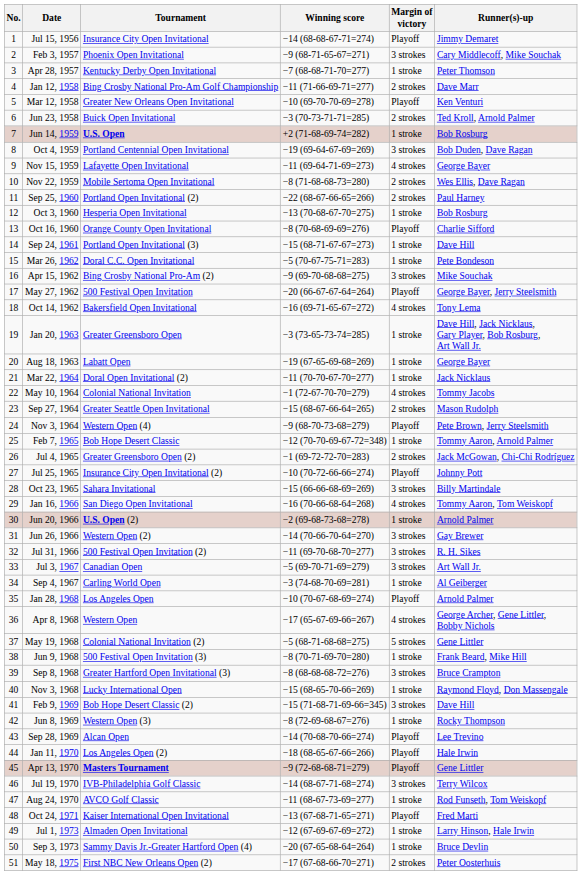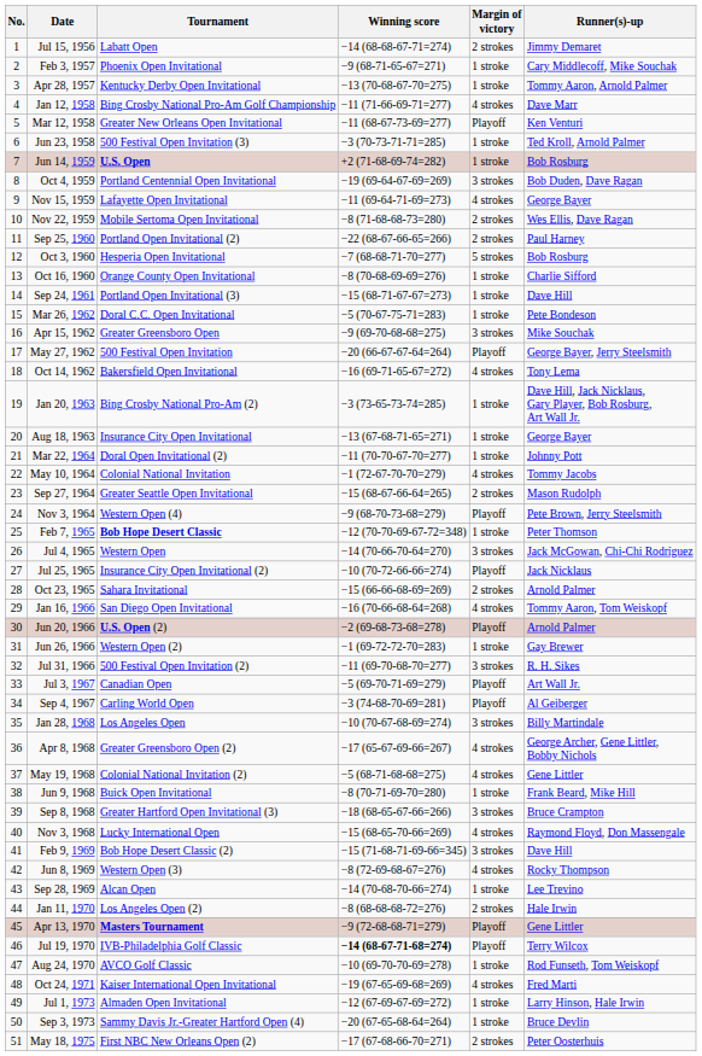 <table class="wikitable" style="font-size:95%;">
 <tr>
 <th>No.</th>
 <th>Date</th>
 <th>Tournament</th>
 <th>Winning score</th>
 <th>Margin of<br>victory</th>
 <th>Runner(s)-up</th>
 </tr>
 <tr>
 <td align=center>1</td>
 <td align=right>Jul 15, 1956</td>
-<td><a href='#'>Insurance City Open Invitational</a></td>
+<td><a href='#'>Labatt Open</a></td>
 <td>−14 (68-68-67-71=274)</td>
-<td>Playoff</td>
+<td>2 strokes</td>
 <td> <a href='#'>Jimmy Demaret</a></td>
 </tr>
 <tr>
 <td align=center>2</td>
 <td align=right>Feb 3, 1957</td>
 <td><a href='#'>Phoenix Open Invitational</a></td>
 <td>−9 (68-71-65-67=271)</td>
-<td>3 strokes</td>
+<td>1 stroke</td>
 <td> <a href='#'>Cary Middlecoff</a>,  <a href='#'>Mike Souchak</a></td>
 </tr>
 <tr>
 <td align=center>3</td>
 <td align=right>Apr 28, 1957</td>
 <td><a href='#'>Kentucky Derby Open Invitational</a></td>
-<td>−7 (68-68-71-70=277)</td>
+<td>−13 (70-68-67-70=275)</td>
 <td>1 stroke</td>
-<td> <a href='#'>Peter Thomson</a></td>
+<td> <a href='#'>Tommy Aaron</a>,  <a href='#'>Arnold Palmer</a></td>
 </tr>
 <tr>
 <td align=center>4</td>
 <td align=right>Jan 12, <a href='#'>1958</a></td>
 <td><a href='#'>Bing Crosby National Pro-Am Golf Championship</a></td>
 <td>−11 (71-66-69-71=277)</td>
-<td>2 strokes</td>
+<td>4 strokes</td>
 <td> <a href='#'>Dave Marr</a></td>
 </tr>
 <tr>
 <td align=center>5</td>
 <td align=right>Mar 12, 1958</td>
 <td><a href='#'>Greater New Orleans Open Invitational</a></td>
-<td>−10 (69-70-70-69=278)</td>
+<td>−11 (68-67-73-69=277)</td>
 <td>Playoff</td>
 <td> <a href='#'>Ken Venturi</a></td>
 </tr>
 <tr>
 <td align=center>6</td>
 <td align=right>Jun 23, 1958</td>
-<td><a href='#'>Buick Open Invitational</a></td>
+<td><a href='#'>500 Festival Open Invitation</a> (3)</td>
 <td>−3 (70-73-71-71=285)</td>
-<td>2 strokes</td>
+<td>1 stroke</td>
 <td> <a href='#'>Ted Kroll</a>,  <a href='#'>Arnold Palmer</a></td>
 </tr>
 <tr style="background:#e5d1cb;">
 <td align=center>7</td>
 <td align=right>Jun 14, <a href='#'>1959</a></td>
 <td><strong><a href='#'>U.S. Open</a></strong></td>
 <td>+2 (71-68-69-74=282)</td>
 <td>1 stroke</td>
 <td> <a href='#'>Bob Rosburg</a></td>
 </tr>
 <tr>
 <td align=center>8</td>
 <td align=right>Oct 4, 1959</td>
 <td><a href='#'>Portland Centennial Open Invitational</a></td>
 <td>−19 (69-64-67-69=269)</td>
 <td>3 strokes</td>
 <td> <a href='#'>Bob Duden</a>,  <a href='#'>Dave Ragan</a></td>
 </tr>
 <tr>
 <td align=center>9</td>
 <td align=right>Nov 15, 1959</td>
 <td><a href='#'>Lafayette Open Invitational</a></td>
 <td>−11 (69-64-71-69=273)</td>
 <td>4 strokes</td>
 <td> <a href='#'>George Bayer</a></td>
 </tr>
 <tr>
 <td align=center>10</td>
 <td align=right>Nov 22, 1959</td>
 <td><a href='#'>Mobile Sertoma Open Invitational</a></td>
 <td>−8 (71-68-68-73=280)</td>
 <td>2 strokes</td>
 <td> <a href='#'>Wes Ellis</a>,  <a href='#'>Dave Ragan</a></td>
 </tr>
 <tr>
 <td align=center>11</td>
 <td align=right>Sep 25, <a href='#'>1960</a></td>
 <td><a href='#'>Portland Open Invitational</a> (2)</td>
 <td>−22 (68-67-66-65=266)</td>
 <td>2 strokes</td>
 <td> <a href='#'>Paul Harney</a></td>
 </tr>
 <tr>
 <td align=center>12</td>
 <td align=right>Oct 3, 1960</td>
 <td><a href='#'>Hesperia Open Invitational</a></td>
-<td>−13 (70-68-67-70=275)</td>
-<td>1 stroke</td>
+<td>−7 (68-68-71-70=277)</td>
+<td>5 strokes</td>
 <td> <a href='#'>Bob Rosburg</a></td>
 </tr>
 <tr>
 <td align=center>13</td>
 <td align=right>Oct 16, 1960</td>
 <td><a href='#'>Orange County Open Invitational</a></td>
 <td>−8 (70-68-69-69=276)</td>
-<td>Playoff</td>
+<td>1 stroke</td>
 <td> <a href='#'>Charlie Sifford</a></td>
 </tr>
 <tr>
 <td align=center>14</td>
 <td align=right>Sep 24, <a href='#'>1961</a></td>
 <td><a href='#'>Portland Open Invitational</a> (3)</td>
 <td>−15 (68-71-67-67=273)</td>
 <td>1 stroke</td>
 <td> <a href='#'>Dave Hill</a></td>
 </tr>
 <tr>
 <td align=center>15</td>
 <td align=right>Mar 26, <a href='#'>1962</a></td>
 <td><a href='#'>Doral C.C. Open Invitational</a></td>
 <td>−5 (70-67-75-71=283)</td>
 <td>1 stroke</td>
 <td> <a href='#'>Pete Bondeson</a></td>
 </tr>
 <tr>
 <td align=center>16</td>
 <td align=right>Apr 15, 1962</td>
-<td><a href='#'>Bing Crosby National Pro-Am</a> (2)</td>
+<td><a href='#'>Greater Greensboro Open</a></td>
 <td>−9 (69-70-68-68=275)</td>
 <td>3 strokes</td>
 <td> <a href='#'>Mike Souchak</a></td>
 </tr>
 <tr>
 <td align=center>17</td>
 <td align=right>May 27, 1962</td>
 <td><a href='#'>500 Festival Open Invitation</a></td>
 <td>−20 (66-67-67-64=264)</td>
 <td>Playoff</td>
 <td> <a href='#'>George Bayer</a>,  <a href='#'>Jerry Steelsmith</a></td>
 </tr>
 <tr>
 <td align=center>18</td>
 <td align=right>Oct 14, 1962</td>
 <td><a href='#'>Bakersfield Open Invitational</a></td>
 <td>−16 (69-71-65-67=272)</td>
 <td>4 strokes</td>
 <td> <a href='#'>Tony Lema</a></td>
 </tr>
 <tr>
 <td align=center>19</td>
 <td align=right>Jan 20, <a href='#'>1963</a></td>
-<td><a href='#'>Greater Greensboro Open</a></td>
+<td><a href='#'>Bing Crosby National Pro-Am</a> (2)</td>
 <td>−3 (73-65-73-74=285)</td>
 <td>1 stroke</td>
 <td> <a href='#'>Dave Hill</a>,  <a href='#'>Jack Nicklaus</a>,<br> <a href='#'>Gary Player</a>,  <a href='#'>Bob Rosburg</a>,<br> <a href='#'>Art Wall Jr.</a></td>
 </tr>
 <tr>
 <td align=center>20</td>
 <td align=right>Aug 18, 1963</td>
-<td><a href='#'>Labatt Open</a></td>
-<td>−19 (67-65-69-68=269)</td>
+<td><a href='#'>Insurance City Open Invitational</a></td>
+<td>−13 (67-68-71-65=271)</td>
 <td>1 stroke</td>
 <td> <a href='#'>George Bayer</a></td>
 </tr>
 <tr>
 <td align=center>21</td>
 <td align=right>Mar 22, <a href='#'>1964</a></td>
 <td><a href='#'>Doral Open Invitational</a> (2)</td>
 <td>−11 (70-70-67-70=277)</td>
 <td>1 stroke</td>
-<td> <a href='#'>Jack Nicklaus</a></td>
+<td> <a href='#'>Johnny Pott</a></td>
 </tr>
 <tr>
 <td align=center>22</td>
 <td align=right>May 10, 1964</td>
 <td><a href='#'>Colonial National Invitation</a></td>
 <td>−1 (72-67-70-70=279)</td>
 <td>4 strokes</td>
 <td> <a href='#'>Tommy Jacobs</a></td>
 </tr>
 <tr>
 <td align=center>23</td>
 <td align=right>Sep 27, 1964</td>
 <td><a href='#'>Greater Seattle Open Invitational</a></td>
 <td>−15 (68-67-66-64=265)</td>
 <td>2 strokes</td>
 <td> <a href='#'>Mason Rudolph</a></td>
 </tr>
 <tr>
 <td align=center>24</td>
 <td align=right>Nov 3, 1964</td>
 <td><a href='#'>Western Open</a> (4)</td>
 <td>−9 (68-70-73-68=279)</td>
 <td>Playoff</td>
 <td> <a href='#'>Pete Brown</a>,  <a href='#'>Jerry Steelsmith</a></td>
 </tr>
 <tr>
 <td align=center>25</td>
 <td align=right>Feb 7, <a href='#'>1965</a></td>
-<td><a href='#'>Bob Hope Desert Classic</a></td>
+<td><strong><a href='#'>Bob Hope Desert Classic</a></strong></td>
 <td>−12 (70-70-69-67-72=348)</td>
 <td>1 stroke</td>
-<td> <a href='#'>Tommy Aaron</a>,  <a href='#'>Arnold Palmer</a></td>
+<td> <a href='#'>Peter Thomson</a></td>
 </tr>
 <tr>
 <td align=center>26</td>
 <td align=right>Jul 4, 1965</td>
-<td><a href='#'>Greater Greensboro Open</a> (2)</td>
-<td>−1 (69-72-72-70=283)</td>
-<td>2 strokes</td>
+<td><a href='#'>Western Open</a></td>
+<td>−14 (70-66-70-64=270)</td>
+<td>3 strokes</td>
 <td> <a href='#'>Jack McGowan</a>,  <a href='#'>Chi-Chi Rodríguez</a></td>
 </tr>
 <tr>
 <td align=center>27</td>
 <td align=right>Jul 25, 1965</td>
 <td><a href='#'>Insurance City Open Invitational</a> (2)</td>
 <td>−10 (70-72-66-66=274)</td>
 <td>Playoff</td>
-<td> <a href='#'>Johnny Pott</a></td>
+<td> <a href='#'>Jack Nicklaus</a></td>
 </tr>
 <tr>
 <td align=center>28</td>
 <td align=right>Oct 23, 1965</td>
 <td><a href='#'>Sahara Invitational</a></td>
 <td>−15 (66-66-68-69=269)</td>
-<td>3 strokes</td>
-<td> <a href='#'>Billy Martindale</a></td>
+<td>2 strokes</td>
+<td> <a href='#'>Arnold Palmer</a></td>
 </tr>
 <tr>
 <td align=center>29</td>
 <td align=right>Jan 16, <a href='#'>1966</a></td>
 <td><a href='#'>San Diego Open Invitational</a></td>
 <td>−16 (70-66-68-64=268)</td>
 <td>4 strokes</td>
 <td> <a href='#'>Tommy Aaron</a>,  <a href='#'>Tom Weiskopf</a></td>
 </tr>
 <tr style="background:#e5d1cb;">
 <td align=center>30</td>
 <td align=right>Jun 20, 1966</td>
 <td><strong><a href='#'>U.S. Open</a></strong> (2)</td>
 <td>−2 (69-68-73-68=278)</td>
-<td>1 stroke</td>
+<td>Playoff</td>
 <td> <a href='#'>Arnold Palmer</a></td>
 </tr>
 <tr>
 <td align=center>31</td>
 <td align=right>Jun 26, 1966</td>
 <td><a href='#'>Western Open</a> (2)</td>
-<td>−14 (70-66-70-64=270)</td>
-<td>3 strokes</td>
+<td>−1 (69-72-72-70=283)</td>
+<td>1 stroke</td>
 <td> <a href='#'>Gay Brewer</a></td>
 </tr>
 <tr>
 <td align=center>32</td>
 <td align=right>Jul 31, 1966</td>
 <td><a href='#'>500 Festival Open Invitation</a> (2)</td>
 <td>−11 (69-70-68-70=277)</td>
 <td>3 strokes</td>
 <td> <a href='#'>R. H. Sikes</a></td>
 </tr>
 <tr>
 <td align=center>33</td>
 <td align=right>Jul 3, <a href='#'>1967</a></td>
 <td><a href='#'>Canadian Open</a></td>
 <td>−5 (69-70-71-69=279)</td>
-<td>3 strokes</td>
+<td>Playoff</td>
 <td> <a href='#'>Art Wall Jr.</a></td>
 </tr>
 <tr>
 <td align=center>34</td>
 <td align=right>Sep 4, 1967</td>
 <td><a href='#'>Carling World Open</a></td>
 <td>−3 (74-68-70-69=281)</td>
-<td>1 stroke</td>
+<td>Playoff</td>
 <td> <a href='#'>Al Geiberger</a></td>
 </tr>
 <tr>
 <td align=center>35</td>
 <td align=right>Jan 28, <a href='#'>1968</a></td>
 <td><a href='#'>Los Angeles Open</a></td>
 <td>−10 (70-67-68-69=274)</td>
-<td>Playoff</td>
-<td> <a href='#'>Arnold Palmer</a></td>
+<td>3 strokes</td>
+<td> <a href='#'>Billy Martindale</a></td>
 </tr>
 <tr>
 <td align=center>36</td>
 <td align=right>Apr 8, 1968</td>
-<td><a href='#'>Western Open</a></td>
+<td><a href='#'>Greater Greensboro Open</a> (2)</td>
 <td>−17 (65-67-69-66=267)</td>
 <td>4 strokes</td>
 <td> <a href='#'>George Archer</a>,  <a href='#'>Gene Littler</a>,<br> <a href='#'>Bobby Nichols</a></td>
 </tr>
 <tr>
 <td align=center>37</td>
 <td align=right>May 19, 1968</td>
 <td><a href='#'>Colonial National Invitation</a> (2)</td>
 <td>−5 (68-71-68-68=275)</td>
-<td>5 strokes</td>
+<td>4 strokes</td>
 <td> <a href='#'>Gene Littler</a></td>
 </tr>
 <tr>
 <td align=center>38</td>
 <td align=right>Jun 9, 1968</td>
-<td><a href='#'>500 Festival Open Invitation</a> (3)</td>
+<td><a href='#'>Buick Open Invitational</a></td>
 <td>−8 (70-71-69-70=280)</td>
 <td>1 stroke</td>
 <td> <a href='#'>Frank Beard</a>,  <a href='#'>Mike Hill</a></td>
 </tr>
 <tr>
 <td align=center>39</td>
 <td align=right>Sep 8, 1968</td>
 <td><a href='#'>Greater Hartford Open Invitational</a> (3)</td>
-<td>−8 (68-68-68-72=276)</td>
+<td>−18 (68-65-67-66=266)</td>
 <td>3 strokes</td>
 <td> <a href='#'>Bruce Crampton</a></td>
 </tr>
 <tr>
 <td align=center>40</td>
 <td align=right>Nov 3, 1968</td>
 <td><a href='#'>Lucky International Open</a></td>
 <td>−15 (68-65-70-66=269)</td>
-<td>1 stroke</td>
+<td>4 strokes</td>
 <td> <a href='#'>Raymond Floyd</a>,  <a href='#'>Don Massengale</a></td>
 </tr>
 <tr>
 <td align=center>41</td>
 <td align=right>Feb 9, <a href='#'>1969</a></td>
 <td><a href='#'>Bob Hope Desert Classic</a> (2)</td>
 <td>−15 (71-68-71-69-66=345)</td>
 <td>3 strokes</td>
 <td> <a href='#'>Dave Hill</a></td>
 </tr>
 <tr>
 <td align=center>42</td>
 <td align=right>Jun 8, 1969</td>
 <td><a href='#'>Western Open</a> (3)</td>
 <td>−8 (72-69-68-67=276)</td>
-<td>1 stroke</td>
+<td>4 strokes</td>
 <td> <a href='#'>Rocky Thompson</a></td>
 </tr>
 <tr>
 <td align=center>43</td>
 <td align=right>Sep 28, 1969</td>
 <td><a href='#'>Alcan Open</a></td>
 <td>−14 (70-68-70-66=274)</td>
-<td>Playoff</td>
+<td>1 stroke</td>
 <td> <a href='#'>Lee Trevino</a></td>
 </tr>
 <tr>
 <td align=center>44</td>
 <td align=right>Jan 11, <a href='#'>1970</a></td>
 <td><a href='#'>Los Angeles Open</a> (2)</td>
-<td>−18 (68-65-67-66=266)</td>
-<td>Playoff</td>
+<td>−8 (68-68-68-72=276)</td>
+<td>2 strokes</td>
 <td> <a href='#'>Hale Irwin</a></td>
 </tr>
 <tr style="background:#e5d1cb;">
 <td align=center>45</td>
 <td align=right>Apr 13, 1970</td>
 <td><strong><a href='#'>Masters Tournament</a></strong></td>
 <td>−9 (72-68-68-71=279)</td>
 <td>Playoff</td>
 <td> <a href='#'>Gene Littler</a></td>
 </tr>
 <tr>
 <td align=center>46</td>
 <td align=right>Jul 19, 1970</td>
 <td><a href='#'>IVB-Philadelphia Golf Classic</a></td>
-<td>−14 (68-67-71-68=274)</td>
-<td>3 strokes</td>
+<td><strong>−14 (68-67-71-68=274)</strong></td>
+<td>Playoff</td>
 <td> <a href='#'>Terry Wilcox</a></td>
 </tr>
 <tr>
 <td align=center>47</td>
 <td align=right>Aug 24, 1970</td>
 <td><a href='#'>AVCO Golf Classic</a></td>
-<td>−11 (68-67-73-69=277)</td>
+<td>−10 (69-70-70-69=278)</td>
 <td>1 stroke</td>
 <td> <a href='#'>Rod Funseth</a>,  <a href='#'>Tom Weiskopf</a></td>
 </tr>
 <tr>
 <td align=center>48</td>
 <td align=right>Oct 24, <a href='#'>1971</a></td>
 <td><a href='#'>Kaiser International Open Invitational</a></td>
-<td>−13 (67-68-71-65=271)</td>
-<td>Playoff</td>
+<td>−19 (67-65-69-68=269)</td>
+<td>4 strokes</td>
 <td> <a href='#'>Fred Marti</a></td>
 </tr>
 <tr>
 <td align=center>49</td>
 <td align=right>Jul 1, <a href='#'>1973</a></td>
 <td><a href='#'>Almaden Open Invitational</a></td>
 <td>−12 (67-69-67-69=272)</td>
 <td>1 stroke</td>
 <td> <a href='#'>Larry Hinson</a>,  <a href='#'>Hale Irwin</a></td>
 </tr>
 <tr>
 <td align=center>50</td>
 <td align=right>Sep 3, 1973</td>
 <td><a href='#'>Sammy Davis Jr.-Greater Hartford Open</a> (4)</td>
 <td>−20 (67-65-68-64=264)</td>
 <td>1 stroke</td>
 <td> <a href='#'>Bruce Devlin</a></td>
 </tr>
 <tr>
 <td align=center>51</td>
 <td align=right>May 18, <a href='#'>1975</a></td>
 <td><a href='#'>First NBC New Orleans Open</a> (2)</td>
 <td>−17 (67-68-66-70=271)</td>
 <td>2 strokes</td>
 <td> <a href='#'>Peter Oosterhuis</a></td>
 </tr>
 </table>
